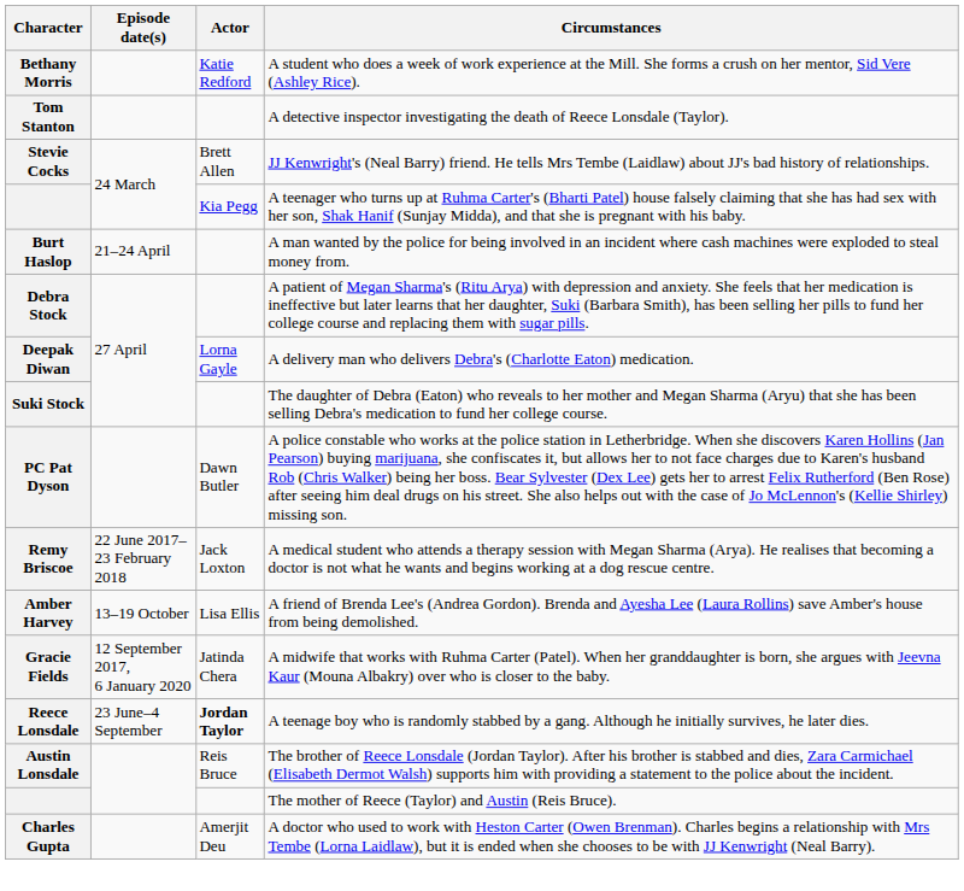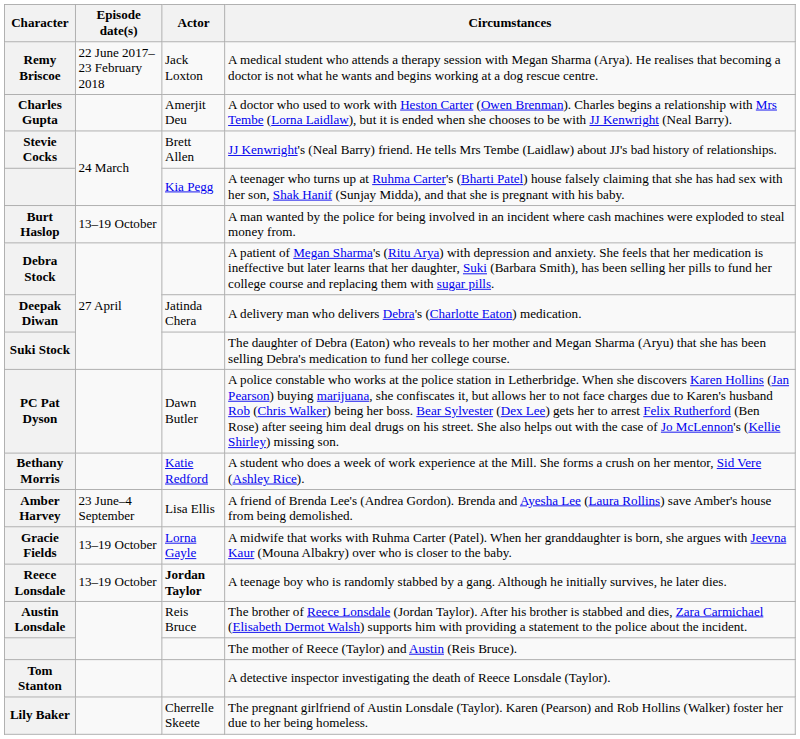 <table class="wikitable plainrowheaders" style="font-size:90%">
 <tr>
 <th scope="col">Character</th>
 <th scope="col">Episode date(s)</th>
 <th scope="col">Actor</th>
 <th scope="col">Circumstances</th>
 </tr>
 <tr>
-<th scope="row">Bethany Morris </th>
-<td></td>
-<td><a href='#'>Katie Redford</a></td>
-<td>A student who does a week of work experience at the Mill. She forms a crush on her mentor, <a href='#'>Sid Vere</a> (<a href='#'>Ashley Rice</a>).</td>
+<th scope="row">Remy Briscoe </th>
+<td>22 June 2017–23 February 2018</td>
+<td>Jack Loxton</td>
+<td>A medical student who attends a therapy session with Megan Sharma (Arya). He realises that becoming a doctor is not what he wants and begins working at a dog rescue centre.</td>
 </tr>
 <tr>
-<th scope="row">Tom Stanton </th>
+<th scope="row">Charles Gupta </th>
 <td></td>
-<td></td>
-<td>A detective inspector investigating the death of Reece Lonsdale (Taylor).</td>
+<td>Amerjit Deu</td>
+<td>A doctor who used to work with <a href='#'>Heston Carter</a> (<a href='#'>Owen Brenman</a>). Charles begins a relationship with <a href='#'>Mrs Tembe</a> (<a href='#'>Lorna Laidlaw</a>), but it is ended when she chooses to be with <a href='#'>JJ Kenwright</a> (Neal Barry).</td>
 </tr>
 <tr>
 <th scope="row">Stevie Cocks </th>
 <td rowspan="2">24 March</td>
 <td>Brett Allen</td>
 <td><a href='#'>JJ Kenwright</a>'s (Neal Barry) friend. He tells Mrs Tembe (Laidlaw) about JJ's bad history of relationships.</td>
 </tr>
 <tr>
 <th scope="row"> </th>
 <td><a href='#'>Kia Pegg</a></td>
 <td>A teenager who turns up at <a href='#'>Ruhma Carter</a>'s (<a href='#'>Bharti Patel</a>) house falsely claiming that she has had sex with her son, <a href='#'>Shak Hanif</a> (Sunjay Midda), and that she is pregnant with his baby.</td>
 </tr>
 <tr>
 <th scope="row">Burt Haslop </th>
-<td>21–24 April</td>
+<td>13–19 October</td>
 <td></td>
 <td>A man wanted by the police for being involved in an incident where cash machines were exploded to steal money from.</td>
 </tr>
 <tr>
 <th scope="row">Debra Stock </th>
 <td rowspan="3">27 April</td>
 <td></td>
 <td>A patient of <a href='#'>Megan Sharma</a>'s (<a href='#'>Ritu Arya</a>) with depression and anxiety. She feels that her medication is ineffective but later learns that her daughter, <a href='#'>Suki</a> (Barbara Smith), has been selling her pills to fund her college course and replacing them with <a href='#'>sugar pills</a>.</td>
 </tr>
 <tr>
 <th scope="row">Deepak Diwan</th>
-<td><a href='#'>Lorna Gayle</a></td>
+<td>Jatinda Chera</td>
 <td>A delivery man who delivers <a href='#'>Debra</a>'s (<a href='#'>Charlotte Eaton</a>) medication.</td>
 </tr>
 <tr>
 <th scope="row">Suki Stock </th>
 <td></td>
 <td>The daughter of Debra (Eaton) who reveals to her mother and Megan Sharma (Aryu) that she has been selling Debra's medication to fund her college course.</td>
 </tr>
 <tr>
 <th scope="row">PC Pat Dyson </th>
 <td></td>
 <td>Dawn Butler</td>
 <td>A police constable who works at the police station in Letherbridge. When she discovers <a href='#'>Karen Hollins</a> (<a href='#'>Jan Pearson</a>) buying <a href='#'>marijuana</a>, she confiscates it, but allows her to not face charges due to Karen's husband <a href='#'>Rob</a> (<a href='#'>Chris Walker</a>) being her boss. <a href='#'>Bear Sylvester</a> (<a href='#'>Dex Lee</a>) gets her to arrest <a href='#'>Felix Rutherford</a> (Ben Rose) after seeing him deal drugs on his street. She also helps out with the case of <a href='#'>Jo McLennon</a>'s (<a href='#'>Kellie Shirley</a>) missing son.</td>
 </tr>
 <tr>
-<th scope="row">Remy Briscoe </th>
-<td>22 June 2017–23 February 2018</td>
-<td>Jack Loxton</td>
-<td>A medical student who attends a therapy session with Megan Sharma (Arya). He realises that becoming a doctor is not what he wants and begins working at a dog rescue centre.</td>
+<th scope="row">Bethany Morris </th>
+<td></td>
+<td><a href='#'>Katie Redford</a></td>
+<td>A student who does a week of work experience at the Mill. She forms a crush on her mentor, <a href='#'>Sid Vere</a> (<a href='#'>Ashley Rice</a>).</td>
 </tr>
 <tr>
 <th scope="row">Amber Harvey </th>
-<td>13–19 October</td>
+<td>23 June–4 September</td>
 <td>Lisa Ellis</td>
 <td>A friend of Brenda Lee's (Andrea Gordon). Brenda and <a href='#'>Ayesha Lee</a> (<a href='#'>Laura Rollins</a>) save Amber's house from being demolished.</td>
 </tr>
 <tr>
 <th scope="row">Gracie Fields </th>
-<td>12 September 2017,<br>6 January 2020</td>
-<td>Jatinda Chera</td>
+<td>13–19 October</td>
+<td><a href='#'>Lorna Gayle</a></td>
 <td>A midwife that works with Ruhma Carter (Patel). When her granddaughter is born, she argues with <a href='#'>Jeevna Kaur</a> (Mouna Albakry) over who is closer to the baby.</td>
 </tr>
 <tr>
 <th scope="row">Reece Lonsdale </th>
-<td>23 June–4 September</td>
+<td>13–19 October</td>
 <td><strong>Jordan Taylor</strong></td>
 <td>A teenage boy who is randomly stabbed by a gang. Although he initially survives, he later dies.</td>
 </tr>
 <tr>
 <th scope="row">Austin Lonsdale </th>
 <td rowspan="2"></td>
 <td>Reis Bruce</td>
 <td>The brother of <a href='#'>Reece Lonsdale</a> (Jordan Taylor). After his brother is stabbed and dies, <a href='#'>Zara Carmichael</a> (<a href='#'>Elisabeth Dermot Walsh</a>) supports him with providing a statement to the police about the incident.</td>
 </tr>
 <tr>
 <th scope="row"> </th>
 <td></td>
 <td>The mother of Reece (Taylor) and <a href='#'>Austin</a> (Reis Bruce).</td>
 </tr>
 <tr>
-<th scope="row">Charles Gupta </th>
+<th scope="row">Tom Stanton </th>
 <td></td>
-<td>Amerjit Deu</td>
-<td>A doctor who used to work with <a href='#'>Heston Carter</a> (<a href='#'>Owen Brenman</a>). Charles begins a relationship with <a href='#'>Mrs Tembe</a> (<a href='#'>Lorna Laidlaw</a>), but it is ended when she chooses to be with <a href='#'>JJ Kenwright</a> (Neal Barry).</td>
+<td></td>
+<td>A detective inspector investigating the death of Reece Lonsdale (Taylor).</td>
+</tr>
+<tr>
+<th scope="row">Lily Baker </th>
+<td></td>
+<td>Cherrelle Skeete</td>
+<td>The pregnant girlfriend of Austin Lonsdale (Taylor). Karen (Pearson) and Rob Hollins (Walker) foster her due to her being homeless.</td>
 </tr>
 </table>
